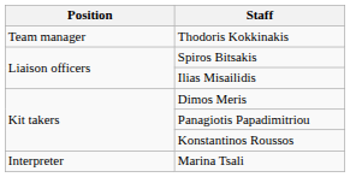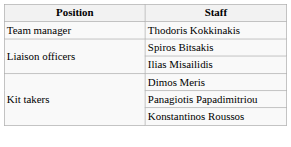 <table class="wikitable" style="text-align: left">
 <tr>
 <th width=200>Position</th>
 <th width=200>Staff</th>
 </tr>
 <tr>
 <td>Team manager</td>
 <td> Thodoris Kokkinakis</td>
 </tr>
 <tr>
 <td rowspan="2">Liaison officers</td>
 <td> Spiros Bitsakis</td>
 </tr>
 <tr>
 <td> Ilias Misailidis</td>
 </tr>
 <tr>
 <td rowspan="3">Kit takers</td>
 <td> Dimos Meris</td>
 </tr>
 <tr>
 <td> Panagiotis Papadimitriou</td>
 </tr>
 <tr>
 <td> Konstantinos Roussos</td>
 </tr>
-<tr>
-<td>Interpreter</td>
-<td> Marina Tsali</td>
-</tr>
 </table>
